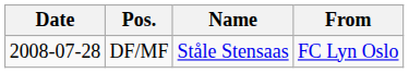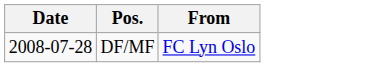 <table class="wikitable">
 <tr>
 <th>Date</th>
 <th>Pos.</th>
-<th>Name</th>
 <th>From</th>
 </tr>
 <tr>
 <td>2008-07-28</td>
 <td>DF/MF</td>
-<td> <a href='#'>Ståle Stensaas</a></td>
 <td><a href='#'>FC Lyn Oslo</a></td>
 </tr>
 </table>
